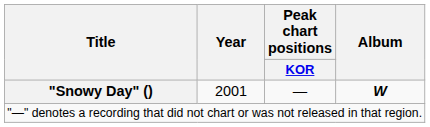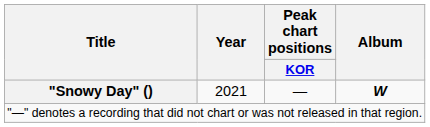 <table class="wikitable plainrowheaders" style="text-align:center">
 <tr>
 <th scope="col" rowspan="2">Title</th>
 <th scope="col" rowspan="2">Year</th>
 <th scope="col">Peak chart<br>positions</th>
 <th scope="col" rowspan="2">Album</th>
 </tr>
 <tr>
 <th scope="col" style="font-size:90%; width:2.5em"><a href='#'>KOR</a></th>
 </tr>
 <tr>
 <th scope="row">"Snowy Day" ()</th>
-<td>2001</td>
+<td>2021</td>
 <td>—</td>
 <td><strong><em>W</em></strong></td>
 </tr>
 <tr>
 <td colspan="4" style="font-size:85%">"—" denotes a recording that did not chart or was not released in that region.</td>
 </tr>
 </table>
